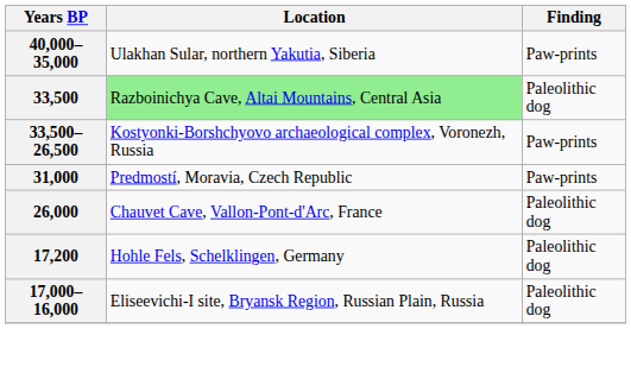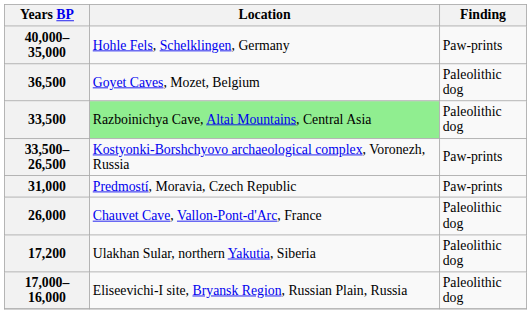 <table class="wikitable">
 <tr>
 <th scope="col">Years <a href='#'>BP</a></th>
 <th scope="col">Location</th>
 <th scope="col">Finding</th>
 </tr>
 <tr>
 <th scope="row">40,000–35,000</th>
-<td>Ulakhan Sular, northern <a href='#'>Yakutia</a>, Siberia</td>
+<td><a href='#'>Hohle Fels</a>, <a href='#'>Schelklingen</a>, Germany</td>
 <td>Paw-prints</td>
+</tr>
+<tr>
+<th scope="row">36,500</th>
+<td><a href='#'>Goyet Caves</a>, Mozet, Belgium</td>
+<td>Paleolithic dog</td>
 </tr>
 <tr>
 <th scope="row">33,500</th>
 <td style="background: lightgreen;">Razboinichya Cave, <a href='#'>Altai Mountains</a>, Central Asia</td>
 <td>Paleolithic dog</td>
 </tr>
 <tr>
 <th scope="row">33,500–26,500</th>
 <td><a href='#'>Kostyonki-Borshchyovo archaeological complex</a>, Voronezh, Russia</td>
 <td>Paw-prints</td>
 </tr>
 <tr>
 <th scope="row">31,000</th>
 <td><a href='#'>Predmostí</a>, Moravia, Czech Republic</td>
 <td>Paw-prints</td>
 </tr>
 <tr>
 <th scope="row">26,000</th>
 <td><a href='#'>Chauvet Cave</a>, <a href='#'>Vallon-Pont-d'Arc</a>, France</td>
 <td>Paleolithic dog</td>
 </tr>
 <tr>
 <th scope="row">17,200</th>
-<td><a href='#'>Hohle Fels</a>, <a href='#'>Schelklingen</a>, Germany</td>
+<td>Ulakhan Sular, northern <a href='#'>Yakutia</a>, Siberia</td>
 <td>Paleolithic dog</td>
 </tr>
 <tr>
 <th scope="row">17,000–16,000</th>
 <td>Eliseevichi-I site, <a href='#'>Bryansk Region</a>, Russian Plain, Russia</td>
 <td>Paleolithic dog</td>
 </tr>
 <tr>
 </tr>
 </table>
